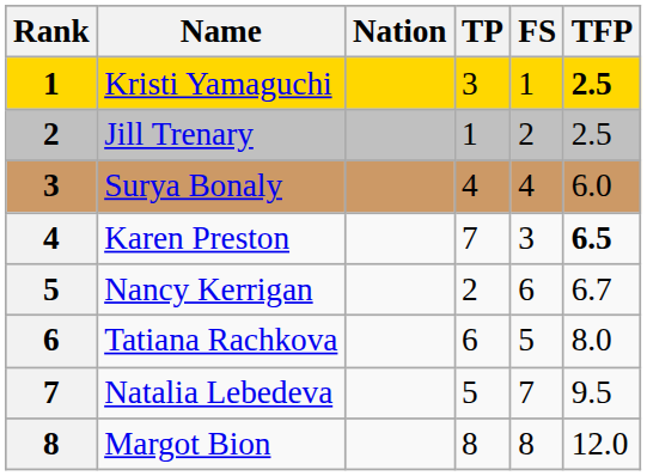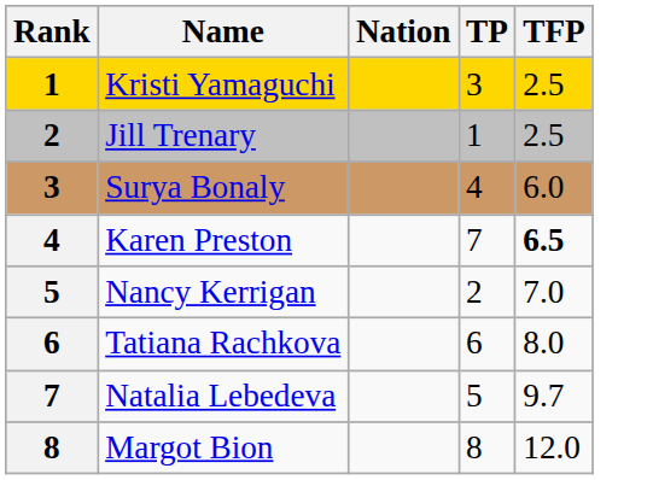 <table class="wikitable">
 <tr>
 <th>Rank</th>
 <th>Name</th>
 <th>Nation</th>
 <th>TP</th>
-<th>FS</th>
 <th>TFP</th>
 </tr>
 <tr bgcolor="gold">
 <td align="center"><strong>1</strong></td>
 <td><a href='#'>Kristi Yamaguchi</a></td>
 <td></td>
 <td>3</td>
-<td>1</td>
-<td><strong>2.5</strong></td>
+<td>2.5</td>
 </tr>
 <tr bgcolor="silver">
 <td align="center"><strong>2</strong></td>
 <td><a href='#'>Jill Trenary</a></td>
 <td></td>
 <td>1</td>
-<td>2</td>
 <td>2.5</td>
 </tr>
 <tr bgcolor="cc9966">
 <td align="center"><strong>3</strong></td>
 <td><a href='#'>Surya Bonaly</a></td>
 <td></td>
-<td>4</td>
 <td>4</td>
 <td>6.0</td>
 </tr>
 <tr>
 <th>4</th>
 <td><a href='#'>Karen Preston</a></td>
 <td></td>
 <td>7</td>
-<td>3</td>
 <td><strong>6.5</strong></td>
 </tr>
 <tr>
 <th>5</th>
 <td><a href='#'>Nancy Kerrigan</a></td>
 <td></td>
 <td>2</td>
-<td>6</td>
-<td>6.7</td>
+<td>7.0</td>
 </tr>
 <tr>
 <th>6</th>
 <td><a href='#'>Tatiana Rachkova</a></td>
 <td></td>
 <td>6</td>
-<td>5</td>
 <td>8.0</td>
 </tr>
 <tr>
 <th>7</th>
 <td><a href='#'>Natalia Lebedeva</a></td>
 <td></td>
 <td>5</td>
-<td>7</td>
-<td>9.5</td>
+<td>9.7</td>
 </tr>
 <tr>
 <th>8</th>
 <td><a href='#'>Margot Bion</a></td>
 <td></td>
 <td>8</td>
-<td>8</td>
 <td>12.0</td>
 </tr>
 </table>
